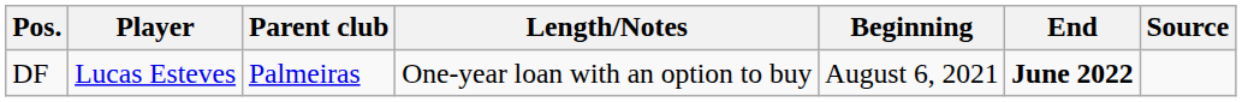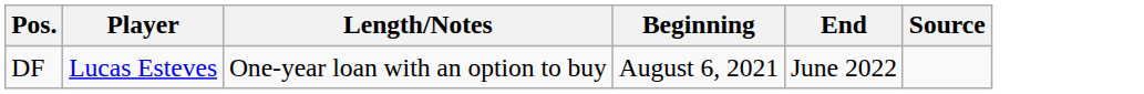 <table class="wikitable sortable" style="text-align: left">
 <tr>
 <th><strong>Pos.</strong></th>
 <th><strong>Player</strong></th>
-<th><strong>Parent club</strong></th>
 <th><strong>Length/Notes</strong></th>
 <th><strong>Beginning</strong></th>
 <th><strong>End</strong></th>
 <th><strong>Source</strong></th>
 </tr>
 <tr>
 <td>DF</td>
 <td> <a href='#'>Lucas Esteves</a></td>
-<td> <a href='#'>Palmeiras</a></td>
 <td>One-year loan with an option to buy</td>
 <td>August 6, 2021</td>
-<td><strong>June 2022</strong></td>
+<td>June 2022</td>
 <td></td>
 </tr>
 </table>
